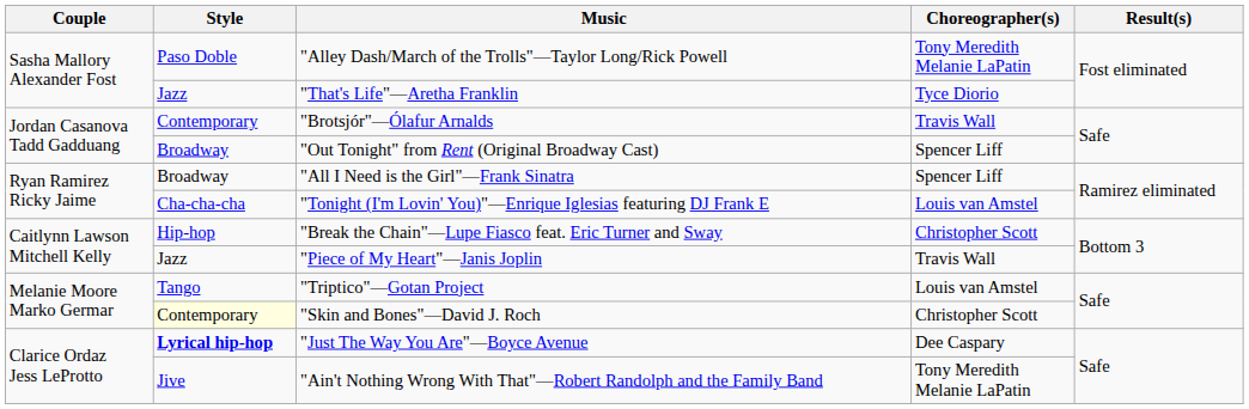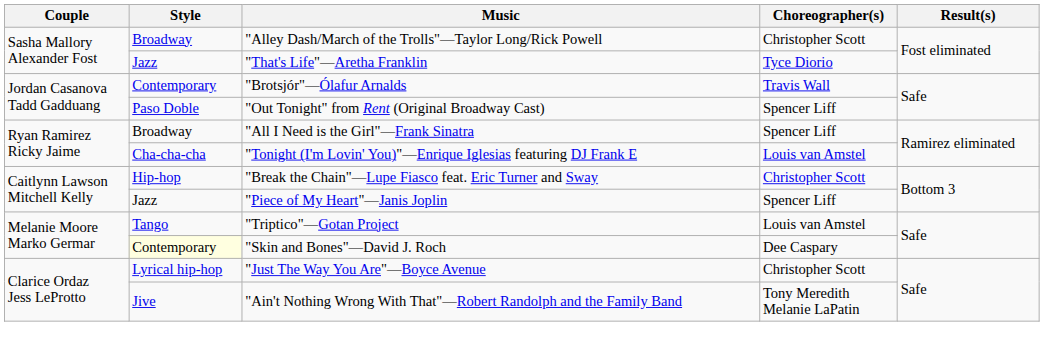 <table class="wikitable" style="width:90%;">
 <tr>
 <th>Couple</th>
 <th>Style</th>
 <th>Music</th>
 <th>Choreographer(s)</th>
 <th>Result(s)</th>
 </tr>
 <tr>
 <td rowspan="2">Sasha Mallory<br>Alexander Fost</td>
-<td><a href='#'>Paso Doble</a></td>
+<td><a href='#'>Broadway</a></td>
 <td>"Alley Dash/March of the Trolls"—Taylor Long/Rick Powell</td>
-<td><a href='#'>Tony Meredith</a><br><a href='#'>Melanie LaPatin</a></td>
+<td>Christopher Scott</td>
 <td rowspan="2">Fost eliminated</td>
 </tr>
 <tr>
 <td><a href='#'>Jazz</a></td>
 <td>"<a href='#'>That's Life</a>"—<a href='#'>Aretha Franklin</a></td>
 <td><a href='#'>Tyce Diorio</a></td>
 </tr>
 <tr>
 <td rowspan="2">Jordan Casanova<br>Tadd Gadduang</td>
 <td><a href='#'>Contemporary</a></td>
 <td>"Brotsjór"—<a href='#'>Ólafur Arnalds</a></td>
 <td><a href='#'>Travis Wall</a></td>
 <td rowspan="2">Safe</td>
 </tr>
 <tr>
-<td><a href='#'>Broadway</a></td>
+<td><a href='#'>Paso Doble</a></td>
 <td>"Out Tonight" from <em><a href='#'>Rent</a></em> (Original Broadway Cast)</td>
 <td>Spencer Liff</td>
 </tr>
 <tr>
 <td rowspan="2">Ryan Ramirez<br>Ricky Jaime</td>
 <td>Broadway</td>
 <td>"All I Need is the Girl"—<a href='#'>Frank Sinatra</a></td>
 <td>Spencer Liff</td>
 <td rowspan="2">Ramirez eliminated</td>
 </tr>
 <tr>
 <td><a href='#'>Cha-cha-cha</a></td>
 <td>"<a href='#'>Tonight (I'm Lovin' You)</a>"—<a href='#'>Enrique Iglesias</a> featuring <a href='#'>DJ Frank E</a></td>
 <td><a href='#'>Louis van Amstel</a></td>
 </tr>
 <tr>
 <td rowspan="2">Caitlynn Lawson<br>Mitchell Kelly</td>
 <td><a href='#'>Hip-hop</a></td>
 <td>"Break the Chain"—<a href='#'>Lupe Fiasco</a> feat. <a href='#'>Eric Turner</a> and <a href='#'>Sway</a></td>
 <td><a href='#'>Christopher Scott</a></td>
 <td rowspan="2">Bottom 3</td>
 </tr>
 <tr>
 <td>Jazz</td>
 <td>"<a href='#'>Piece of My Heart</a>"—<a href='#'>Janis Joplin</a></td>
-<td>Travis Wall</td>
+<td>Spencer Liff</td>
 </tr>
 <tr>
 <td rowspan="2">Melanie Moore<br>Marko Germar</td>
 <td><a href='#'>Tango</a></td>
 <td>"Triptico"—<a href='#'>Gotan Project</a></td>
 <td>Louis van Amstel</td>
 <td rowspan="2">Safe</td>
 </tr>
 <tr>
 <td style="background: lightyellow;">Contemporary</td>
 <td>"Skin and Bones"—David J. Roch</td>
-<td>Christopher Scott</td>
+<td>Dee Caspary</td>
 </tr>
 <tr>
 <td rowspan="2">Clarice Ordaz<br>Jess LeProtto</td>
-<td><strong><a href='#'>Lyrical hip-hop</a></strong></td>
+<td><a href='#'>Lyrical hip-hop</a></td>
 <td>"<a href='#'>Just The Way You Are</a>"—<a href='#'>Boyce Avenue</a></td>
-<td>Dee Caspary</td>
+<td>Christopher Scott</td>
 <td rowspan="2">Safe</td>
 </tr>
 <tr>
 <td><a href='#'>Jive</a></td>
 <td>"Ain't Nothing Wrong With That"—<a href='#'>Robert Randolph and the Family Band</a></td>
 <td>Tony Meredith<br>Melanie LaPatin</td>
 </tr>
 </table>
